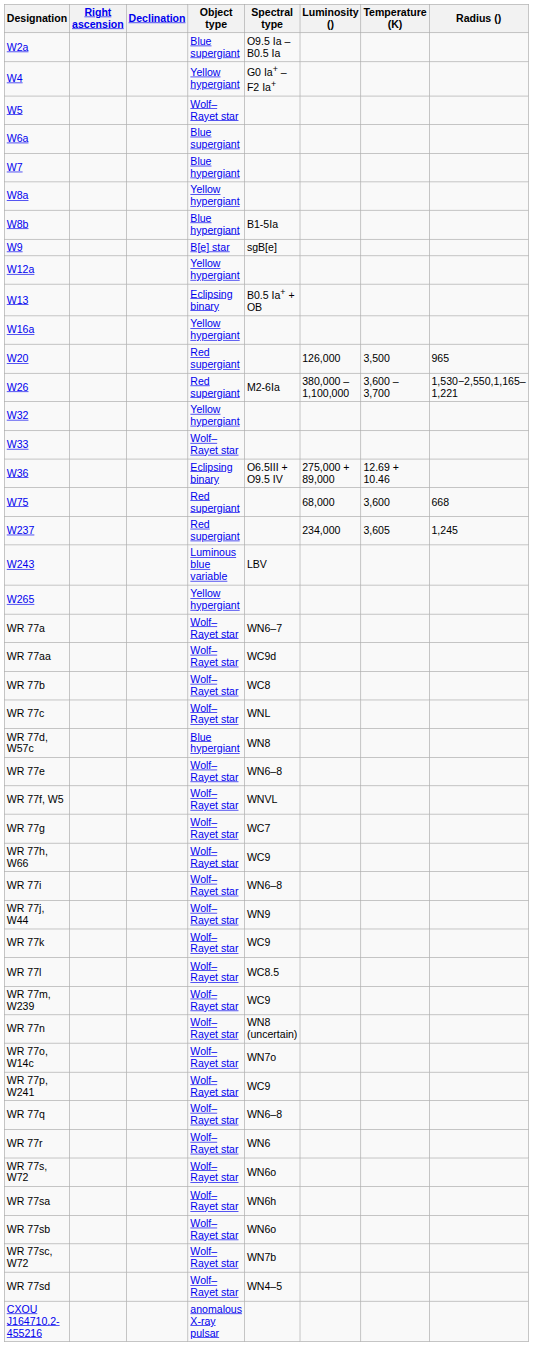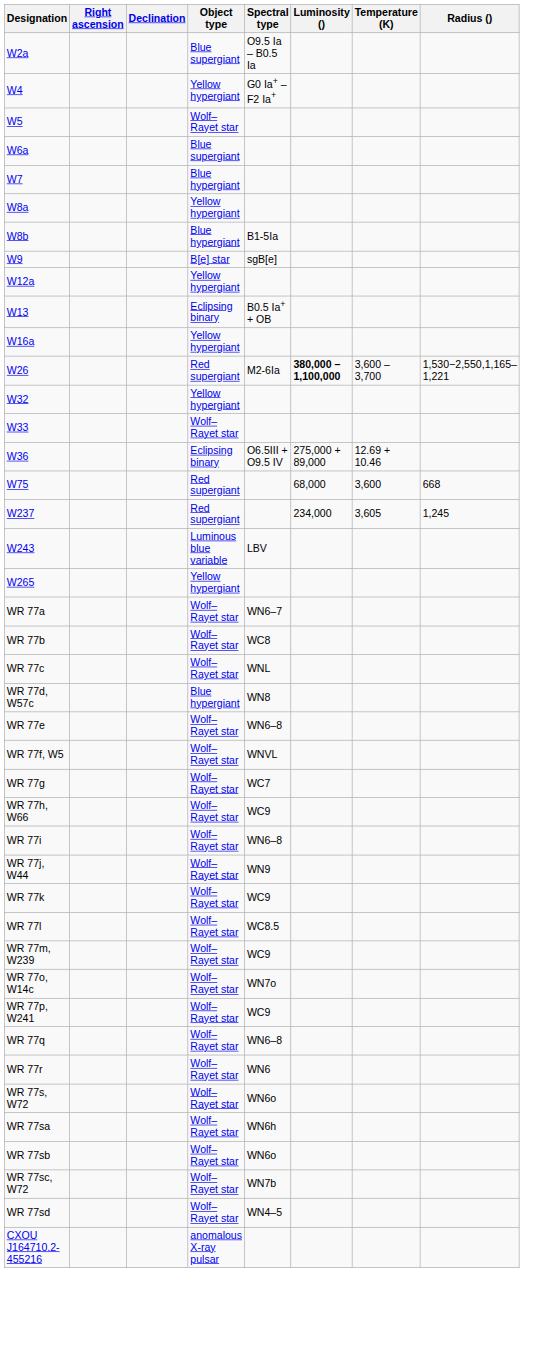 <table class="wikitable sortable">
 <tr>
 <th>Designation</th>
 <th><a href='#'>Right ascension</a></th>
 <th><a href='#'>Declination</a></th>
 <th>Object type</th>
 <th>Spectral type</th>
 <th>Luminosity ()</th>
 <th>Temperature (K)</th>
 <th>Radius ()</th>
 </tr>
 <tr>
 <td><a href='#'>W2a</a></td>
 <td></td>
 <td></td>
 <td><a href='#'>Blue supergiant</a></td>
 <td>O9.5 Ia – B0.5 Ia</td>
 <td></td>
 <td></td>
 <td></td>
 </tr>
 <tr>
 <td><a href='#'>W4</a></td>
 <td></td>
 <td></td>
 <td><a href='#'>Yellow hypergiant</a></td>
 <td>G0 Ia<sup>+</sup> – F2 Ia<sup>+</sup></td>
 <td></td>
 <td></td>
 <td></td>
 </tr>
 <tr>
 <td><a href='#'>W5</a></td>
 <td></td>
 <td></td>
 <td><a href='#'>Wolf–Rayet star</a></td>
 <td></td>
 <td></td>
 <td></td>
 <td></td>
 </tr>
 <tr>
 <td><a href='#'>W6a</a></td>
 <td></td>
 <td></td>
 <td><a href='#'>Blue supergiant</a></td>
 <td></td>
 <td></td>
 <td></td>
 <td></td>
 </tr>
 <tr>
 <td><a href='#'>W7</a></td>
 <td></td>
 <td></td>
 <td><a href='#'>Blue hypergiant</a></td>
 <td></td>
 <td></td>
 <td></td>
 <td></td>
 </tr>
 <tr>
 <td><a href='#'>W8a</a></td>
 <td></td>
 <td></td>
 <td><a href='#'>Yellow hypergiant</a></td>
 <td></td>
 <td></td>
 <td></td>
 <td></td>
 </tr>
 <tr>
 <td><a href='#'>W8b</a></td>
 <td></td>
 <td></td>
 <td><a href='#'>Blue hypergiant</a></td>
 <td>B1-5Ia</td>
 <td></td>
 <td></td>
 <td></td>
 </tr>
 <tr>
 <td><a href='#'>W9</a></td>
 <td></td>
 <td></td>
 <td><a href='#'>B[e] star</a></td>
 <td>sgB[e]</td>
 <td></td>
 <td></td>
 <td></td>
 </tr>
 <tr>
 <td><a href='#'>W12a</a></td>
 <td></td>
 <td></td>
 <td><a href='#'>Yellow hypergiant</a></td>
 <td></td>
 <td></td>
 <td></td>
 <td></td>
 </tr>
 <tr>
 <td><a href='#'>W13</a></td>
 <td></td>
 <td></td>
 <td><a href='#'>Eclipsing binary</a></td>
 <td>B0.5 Ia<sup>+</sup> + OB</td>
 <td></td>
 <td></td>
 <td></td>
 </tr>
 <tr>
 <td><a href='#'>W16a</a></td>
 <td></td>
 <td></td>
 <td><a href='#'>Yellow hypergiant</a></td>
 <td></td>
 <td></td>
 <td></td>
 <td></td>
 </tr>
 <tr>
-<td><a href='#'>W20</a></td>
-<td></td>
-<td></td>
-<td><a href='#'>Red supergiant</a></td>
-<td></td>
-<td>126,000</td>
-<td>3,500</td>
-<td>965</td>
-</tr>
-<tr>
 <td><a href='#'>W26</a></td>
 <td></td>
 <td></td>
 <td><a href='#'>Red supergiant</a></td>
 <td>M2-6Ia</td>
-<td>380,000 – 1,100,000</td>
+<td><strong>380,000 – 1,100,000</strong></td>
 <td>3,600 – 3,700</td>
 <td>1,530−2,550,1,165–1,221</td>
 </tr>
 <tr>
 <td><a href='#'>W32</a></td>
 <td></td>
 <td></td>
 <td><a href='#'>Yellow hypergiant</a></td>
 <td></td>
 <td></td>
 <td></td>
 <td></td>
 </tr>
 <tr>
 <td><a href='#'>W33</a></td>
 <td></td>
 <td></td>
 <td><a href='#'>Wolf–Rayet star</a></td>
 <td></td>
 <td></td>
 <td></td>
 <td></td>
 </tr>
 <tr>
 <td><a href='#'>W36</a></td>
 <td></td>
 <td></td>
 <td><a href='#'>Eclipsing binary</a></td>
 <td>O6.5III + O9.5 IV</td>
 <td>275,000 + 89,000</td>
 <td>12.69 + 10.46</td>
 <td></td>
 </tr>
 <tr>
 <td><a href='#'>W75</a></td>
 <td></td>
 <td></td>
 <td><a href='#'>Red supergiant</a></td>
 <td></td>
 <td>68,000</td>
 <td>3,600</td>
 <td>668</td>
 </tr>
 <tr>
 <td><a href='#'>W237</a></td>
 <td></td>
 <td></td>
 <td><a href='#'>Red supergiant</a></td>
 <td></td>
 <td>234,000</td>
 <td>3,605</td>
 <td>1,245</td>
 </tr>
 <tr>
 <td><a href='#'>W243</a></td>
 <td></td>
 <td></td>
 <td><a href='#'>Luminous blue variable</a></td>
 <td>LBV</td>
 <td></td>
 <td></td>
 <td></td>
 </tr>
 <tr>
 <td><a href='#'>W265</a></td>
 <td></td>
 <td></td>
 <td><a href='#'>Yellow hypergiant</a></td>
 <td></td>
 <td></td>
 <td></td>
 <td></td>
 </tr>
 <tr>
 <td>WR 77a</td>
 <td></td>
 <td></td>
 <td><a href='#'>Wolf–Rayet star</a></td>
 <td>WN6–7</td>
-<td></td>
-<td></td>
-<td></td>
-</tr>
-<tr>
-<td>WR 77aa</td>
-<td></td>
-<td></td>
-<td><a href='#'>Wolf–Rayet star</a></td>
-<td>WC9d</td>
 <td></td>
 <td></td>
 <td></td>
 </tr>
 <tr>
 <td>WR 77b</td>
 <td></td>
 <td></td>
 <td><a href='#'>Wolf–Rayet star</a></td>
 <td>WC8</td>
 <td></td>
 <td></td>
 <td></td>
 </tr>
 <tr>
 <td>WR 77c</td>
 <td></td>
 <td></td>
 <td><a href='#'>Wolf–Rayet star</a></td>
 <td>WNL</td>
 <td></td>
 <td></td>
 <td></td>
 </tr>
 <tr>
 <td>WR 77d, W57c</td>
 <td></td>
 <td></td>
 <td><a href='#'>Blue hypergiant</a></td>
 <td>WN8</td>
 <td></td>
 <td></td>
 <td></td>
 </tr>
 <tr>
 <td>WR 77e</td>
 <td></td>
 <td></td>
 <td><a href='#'>Wolf–Rayet star</a></td>
 <td>WN6–8</td>
 <td></td>
 <td></td>
 <td></td>
 </tr>
 <tr>
 <td>WR 77f, W5</td>
 <td></td>
 <td></td>
 <td><a href='#'>Wolf–Rayet star</a></td>
 <td>WNVL</td>
 <td></td>
 <td></td>
 <td></td>
 </tr>
 <tr>
 <td>WR 77g</td>
 <td></td>
 <td></td>
 <td><a href='#'>Wolf–Rayet star</a></td>
 <td>WC7</td>
 <td></td>
 <td></td>
 <td></td>
 </tr>
 <tr>
 <td>WR 77h, W66</td>
 <td></td>
 <td></td>
 <td><a href='#'>Wolf–Rayet star</a></td>
 <td>WC9</td>
 <td></td>
 <td></td>
 <td></td>
 </tr>
 <tr>
 <td>WR 77i</td>
 <td></td>
 <td></td>
 <td><a href='#'>Wolf–Rayet star</a></td>
 <td>WN6–8</td>
 <td></td>
 <td></td>
 <td></td>
 </tr>
 <tr>
 <td>WR 77j, W44</td>
 <td></td>
 <td></td>
 <td><a href='#'>Wolf–Rayet star</a></td>
 <td>WN9</td>
 <td></td>
 <td></td>
 <td></td>
 </tr>
 <tr>
 <td>WR 77k</td>
 <td></td>
 <td></td>
 <td><a href='#'>Wolf–Rayet star</a></td>
 <td>WC9</td>
 <td></td>
 <td></td>
 <td></td>
 </tr>
 <tr>
 <td>WR 77l</td>
 <td></td>
 <td></td>
 <td><a href='#'>Wolf–Rayet star</a></td>
 <td>WC8.5</td>
 <td></td>
 <td></td>
 <td></td>
 </tr>
 <tr>
 <td>WR 77m, W239</td>
 <td></td>
 <td></td>
 <td><a href='#'>Wolf–Rayet star</a></td>
 <td>WC9</td>
 <td></td>
 <td></td>
 <td></td>
 </tr>
 <tr>
-<td>WR 77n</td>
-<td></td>
-<td></td>
-<td><a href='#'>Wolf–Rayet star</a></td>
-<td>WN8 (uncertain)</td>
-<td></td>
-<td></td>
-<td></td>
-</tr>
-<tr>
 <td>WR 77o, W14c</td>
 <td></td>
 <td></td>
 <td><a href='#'>Wolf–Rayet star</a></td>
 <td>WN7o</td>
 <td></td>
 <td></td>
 <td></td>
 </tr>
 <tr>
 <td>WR 77p, W241</td>
 <td></td>
 <td></td>
 <td><a href='#'>Wolf–Rayet star</a></td>
 <td>WC9</td>
 <td></td>
 <td></td>
 <td></td>
 </tr>
 <tr>
 <td>WR 77q</td>
 <td></td>
 <td></td>
 <td><a href='#'>Wolf–Rayet star</a></td>
 <td>WN6–8</td>
 <td></td>
 <td></td>
 <td></td>
 </tr>
 <tr>
 <td>WR 77r</td>
 <td></td>
 <td></td>
 <td><a href='#'>Wolf–Rayet star</a></td>
 <td>WN6</td>
 <td></td>
 <td></td>
 <td></td>
 </tr>
 <tr>
 <td>WR 77s, W72</td>
 <td></td>
 <td></td>
 <td><a href='#'>Wolf–Rayet star</a></td>
 <td>WN6o</td>
 <td></td>
 <td></td>
 <td></td>
 </tr>
 <tr>
 <td>WR 77sa</td>
 <td></td>
 <td></td>
 <td><a href='#'>Wolf–Rayet star</a></td>
 <td>WN6h</td>
 <td></td>
 <td></td>
 <td></td>
 </tr>
 <tr>
 <td>WR 77sb</td>
 <td></td>
 <td></td>
 <td><a href='#'>Wolf–Rayet star</a></td>
 <td>WN6o</td>
 <td></td>
 <td></td>
 <td></td>
 </tr>
 <tr>
 <td>WR 77sc, W72</td>
 <td></td>
 <td></td>
 <td><a href='#'>Wolf–Rayet star</a></td>
 <td>WN7b</td>
 <td></td>
 <td></td>
 <td></td>
 </tr>
 <tr>
 <td>WR 77sd</td>
 <td></td>
 <td></td>
 <td><a href='#'>Wolf–Rayet star</a></td>
 <td>WN4–5</td>
 <td></td>
 <td></td>
 <td></td>
 </tr>
 <tr>
 <td><a href='#'>CXOU J164710.2-455216</a></td>
 <td></td>
 <td></td>
 <td><a href='#'>anomalous X-ray pulsar</a></td>
 <td></td>
 <td></td>
 <td></td>
 <td></td>
 </tr>
 </table>
